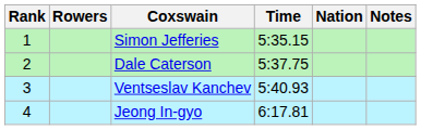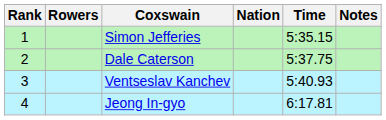 <table class="wikitable sortable" style="text-align:center">
 <tr>
 <th>Rank</th>
 <th>Rowers</th>
 <th>Coxswain</th>
+<th>Nation</th>
 <th>Time</th>
-<th>Nation</th>
 <th>Notes</th>
 </tr>
 <tr bgcolor=bbf3bb>
 <td>1</td>
 <td align=left data-sort-value="Beaumont, Peter"></td>
 <td align=left data-sort-value="Jefferies, Simon"><a href='#'>Simon Jefferies</a></td>
+<td align=left></td>
 <td>5:35.15</td>
-<td align=left></td>
 <td></td>
 </tr>
 <tr bgcolor=bbf3bb>
 <td>2</td>
 <td align=left data-sort-value="Cooper, Andrew"></td>
 <td align=left data-sort-value="Caterson, Dale"><a href='#'>Dale Caterson</a></td>
+<td align=left></td>
 <td>5:37.75</td>
-<td align=left></td>
 <td></td>
 </tr>
 <tr bgcolor=bbf3ff>
 <td>3</td>
 <td align=left data-sort-value="Baldacci, Antonio"></td>
 <td align=left data-sort-value="Kanchev, Ventseslav"><a href='#'>Ventseslav Kanchev</a></td>
+<td align=left></td>
 <td>5:40.93</td>
-<td align=left></td>
 <td></td>
 </tr>
 <tr bgcolor=bbf3ff>
 <td>4</td>
 <td align=left></td>
 <td align=left><a href='#'>Jeong In-gyo</a></td>
+<td align=left></td>
 <td>6:17.81</td>
-<td align=left></td>
 <td></td>
 </tr>
 </table>
